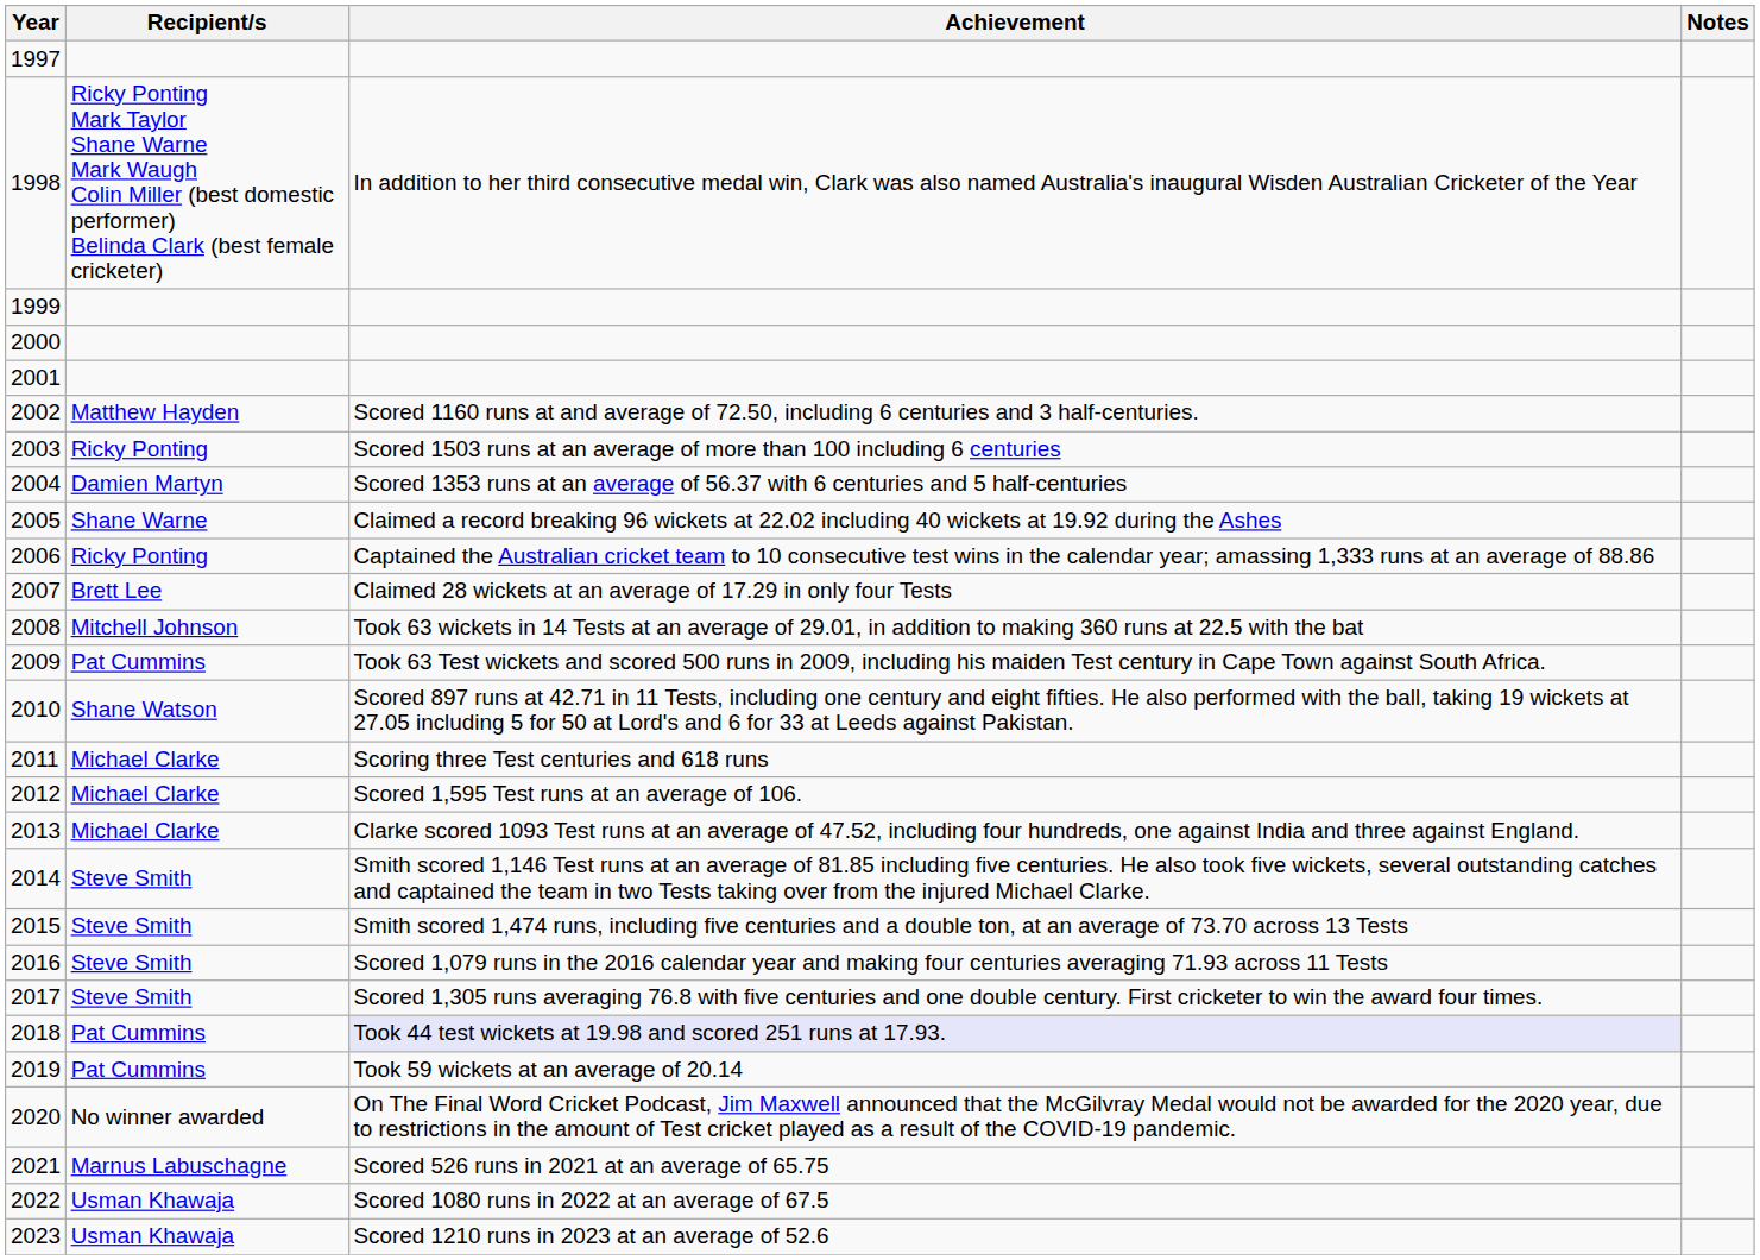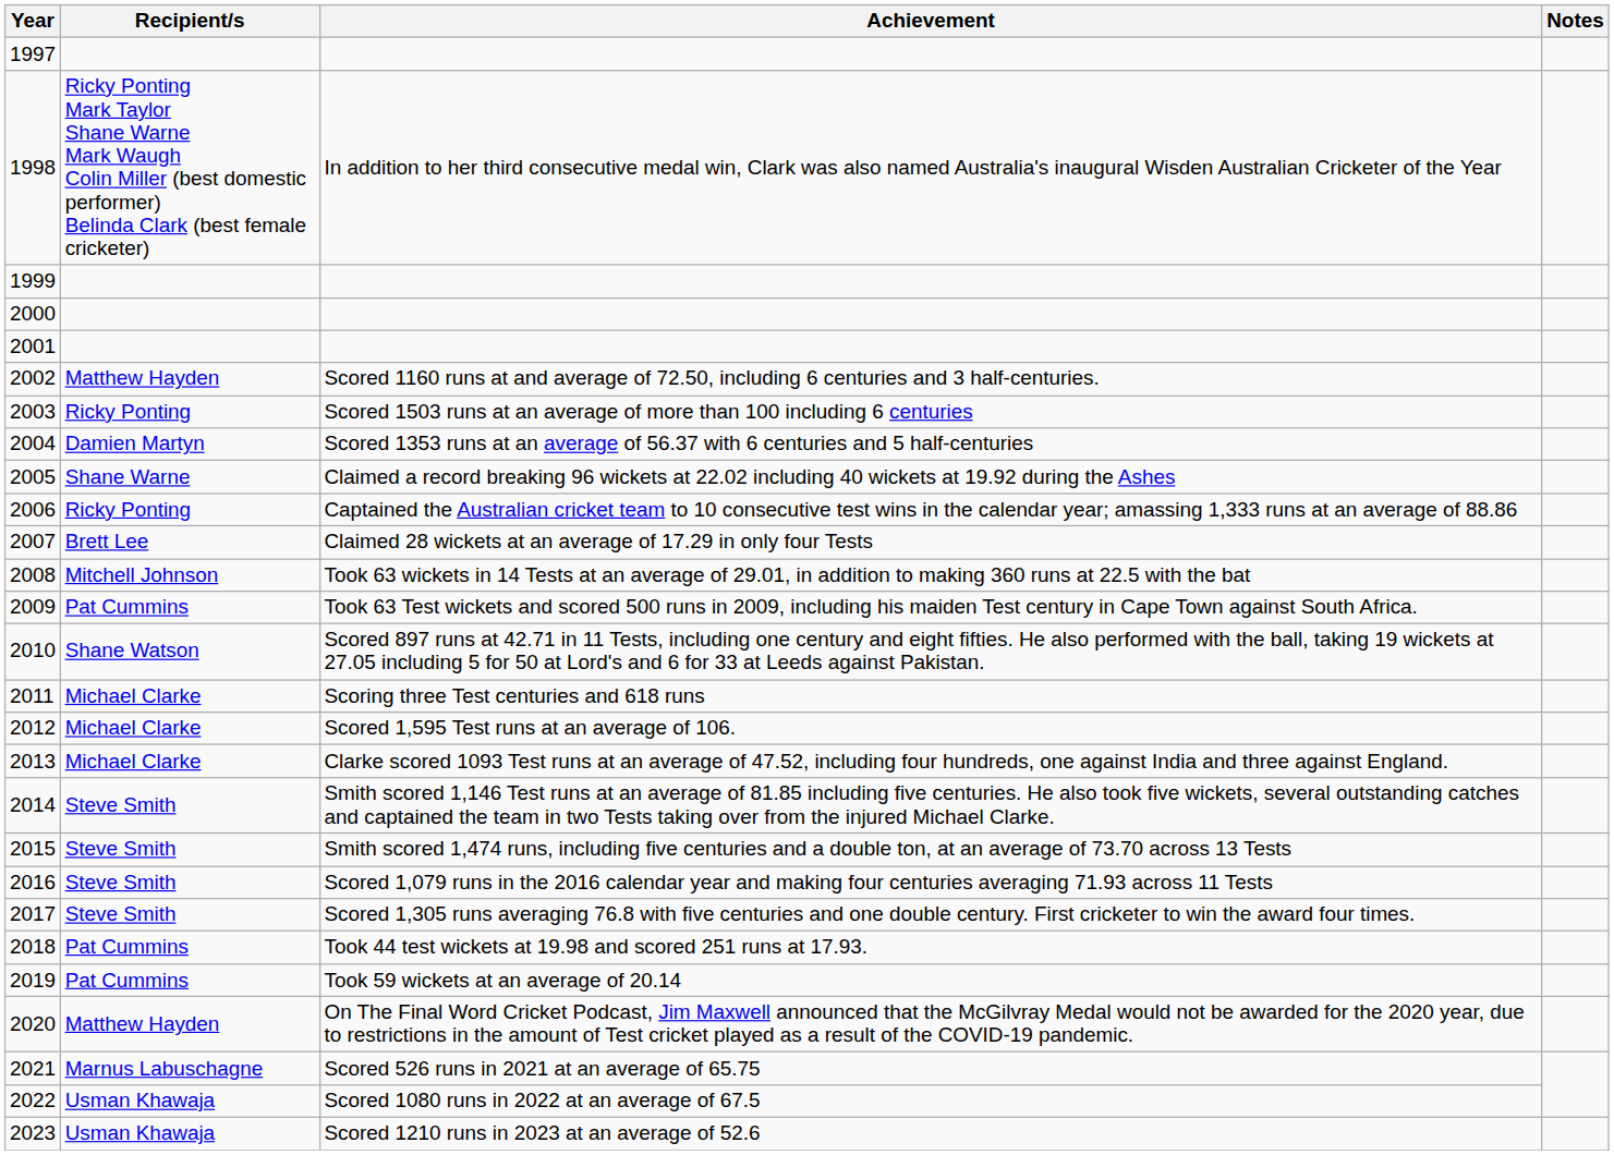 <table class="wikitable sortable">
 <tr>
 <th>Year </th>
 <th>Recipient/s</th>
 <th>Achievement</th>
 <th>Notes</th>
 </tr>
 <tr>
 <td>1997</td>
 <td></td>
 <td></td>
 <td></td>
 </tr>
 <tr>
 <td>1998</td>
 <td><a href='#'>Ricky Ponting</a><br><a href='#'>Mark Taylor</a><br><a href='#'>Shane Warne</a><br><a href='#'>Mark Waugh</a><br><a href='#'>Colin Miller</a> (best domestic performer)<br><a href='#'>Belinda Clark</a> (best female cricketer)</td>
 <td>In addition to her third consecutive medal win, Clark was also named Australia's inaugural Wisden Australian Cricketer of the Year</td>
 <td></td>
 </tr>
 <tr>
 <td>1999</td>
 <td></td>
 <td></td>
 <td></td>
 </tr>
 <tr>
 <td>2000</td>
 <td></td>
 <td></td>
 <td></td>
 </tr>
 <tr>
 <td>2001</td>
 <td></td>
 <td></td>
 <td></td>
 </tr>
 <tr>
 <td>2002</td>
 <td><a href='#'>Matthew Hayden</a></td>
 <td>Scored 1160 runs at and average of 72.50, including 6 centuries and 3 half-centuries.</td>
 <td></td>
 </tr>
 <tr>
 <td>2003</td>
 <td><a href='#'>Ricky Ponting</a></td>
 <td>Scored 1503 runs at an average of more than 100 including 6 <a href='#'>centuries</a></td>
 <td></td>
 </tr>
 <tr>
 <td>2004</td>
 <td><a href='#'>Damien Martyn</a></td>
 <td>Scored 1353 runs at an <a href='#'>average</a> of 56.37 with 6 centuries and 5 half-centuries</td>
 <td></td>
 </tr>
 <tr>
 <td>2005</td>
 <td><a href='#'>Shane Warne</a></td>
 <td>Claimed a record breaking 96 wickets at 22.02 including 40 wickets at 19.92 during the <a href='#'>Ashes</a></td>
 <td></td>
 </tr>
 <tr>
 <td>2006</td>
 <td><a href='#'>Ricky Ponting</a></td>
 <td>Captained the <a href='#'>Australian cricket team</a> to 10 consecutive test wins in the calendar year; amassing 1,333 runs at an average of 88.86</td>
 <td></td>
 </tr>
 <tr>
 <td>2007</td>
 <td><a href='#'>Brett Lee</a></td>
 <td>Claimed 28 wickets at an average of 17.29 in only four Tests</td>
 <td></td>
 </tr>
 <tr>
 <td>2008</td>
 <td><a href='#'>Mitchell Johnson</a></td>
 <td>Took 63 wickets in 14 Tests at an average of 29.01, in addition to making 360 runs at 22.5 with the bat</td>
 <td></td>
 </tr>
 <tr>
 <td>2009</td>
 <td><a href='#'>Pat Cummins</a></td>
 <td>Took 63 Test wickets and scored 500 runs in 2009, including his maiden Test century in Cape Town against South Africa.</td>
 <td></td>
 </tr>
 <tr>
 <td>2010</td>
 <td><a href='#'>Shane Watson</a></td>
 <td>Scored 897 runs at 42.71 in 11 Tests, including one century and eight fifties. He also performed with the ball, taking 19 wickets at 27.05 including 5 for 50 at Lord's and 6 for 33 at Leeds against Pakistan.</td>
 <td></td>
 </tr>
 <tr>
 <td>2011</td>
 <td><a href='#'>Michael Clarke</a></td>
 <td>Scoring three Test centuries and 618 runs</td>
 <td></td>
 </tr>
 <tr>
 <td>2012</td>
 <td><a href='#'>Michael Clarke</a></td>
 <td>Scored 1,595 Test runs at an average of 106.</td>
 <td></td>
 </tr>
 <tr>
 <td>2013</td>
 <td><a href='#'>Michael Clarke</a></td>
 <td>Clarke scored 1093 Test runs at an average of 47.52, including four hundreds, one against India and three against England.</td>
 <td></td>
 </tr>
 <tr>
 <td>2014</td>
 <td><a href='#'>Steve Smith</a></td>
 <td>Smith scored 1,146 Test runs at an average of 81.85 including five centuries. He also took five wickets, several outstanding catches and captained the team in two Tests taking over from the injured Michael Clarke.</td>
 <td></td>
 </tr>
 <tr>
 <td>2015</td>
 <td><a href='#'>Steve Smith</a></td>
 <td>Smith scored 1,474 runs, including five centuries and a double ton, at an average of 73.70 across 13 Tests</td>
 <td></td>
 </tr>
 <tr>
 <td>2016</td>
 <td><a href='#'>Steve Smith</a></td>
 <td>Scored 1,079 runs in the 2016 calendar year and making four centuries averaging 71.93 across 11 Tests</td>
 <td></td>
 </tr>
 <tr>
 <td>2017</td>
 <td><a href='#'>Steve Smith</a></td>
 <td>Scored 1,305 runs averaging 76.8 with five centuries and one double century. First cricketer to win the award four times.</td>
 <td></td>
 </tr>
 <tr>
 <td>2018</td>
 <td><a href='#'>Pat Cummins</a></td>
-<td style="background: lavender;">Took 44 test wickets at 19.98 and scored 251 runs at 17.93.</td>
+<td>Took 44 test wickets at 19.98 and scored 251 runs at 17.93.</td>
 <td></td>
 </tr>
 <tr>
 <td>2019</td>
 <td><a href='#'>Pat Cummins</a></td>
 <td>Took 59 wickets at an average of 20.14</td>
 <td></td>
 </tr>
 <tr>
 <td>2020</td>
-<td>No winner awarded</td>
+<td><a href='#'>Matthew Hayden</a></td>
 <td>On The Final Word Cricket Podcast, <a href='#'>Jim Maxwell</a> announced that the McGilvray Medal would not be awarded for the 2020 year, due to restrictions in the amount of Test cricket played as a result of the COVID-19 pandemic.</td>
 <td></td>
 </tr>
 <tr>
 <td>2021</td>
 <td><a href='#'>Marnus Labuschagne</a></td>
 <td>Scored 526 runs in 2021 at an average of 65.75</td>
 </tr>
 <tr>
 <td>2022</td>
 <td><a href='#'>Usman Khawaja</a></td>
 <td>Scored 1080 runs in 2022 at an average of 67.5</td>
 </tr>
 <tr>
 <td>2023</td>
 <td><a href='#'>Usman Khawaja</a></td>
 <td>Scored 1210 runs in 2023 at an average of 52.6</td>
 <td></td>
 </tr>
 </table>
